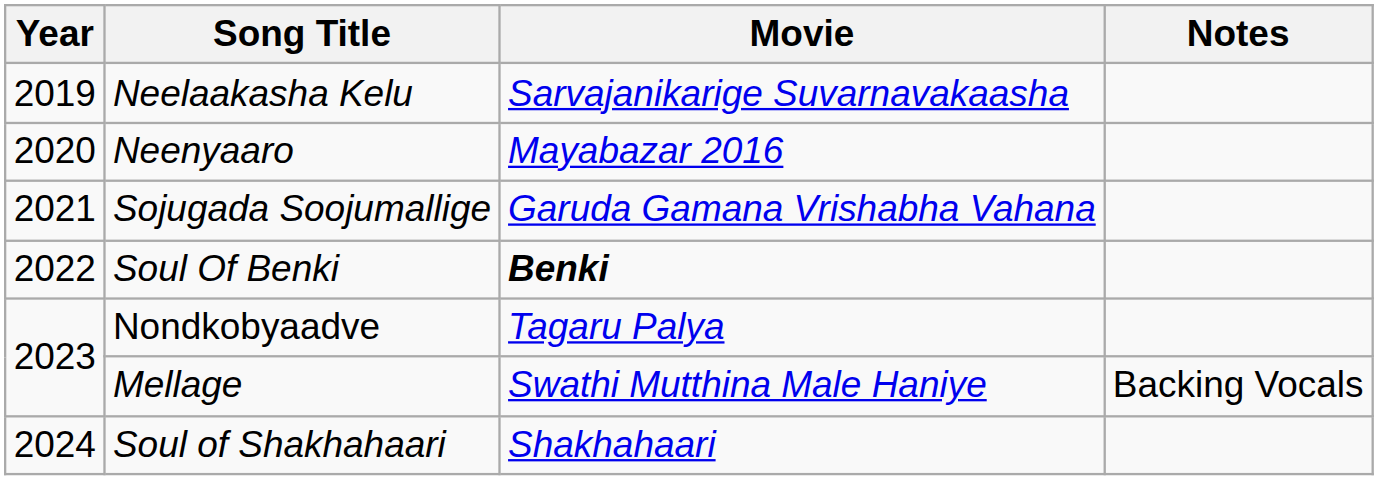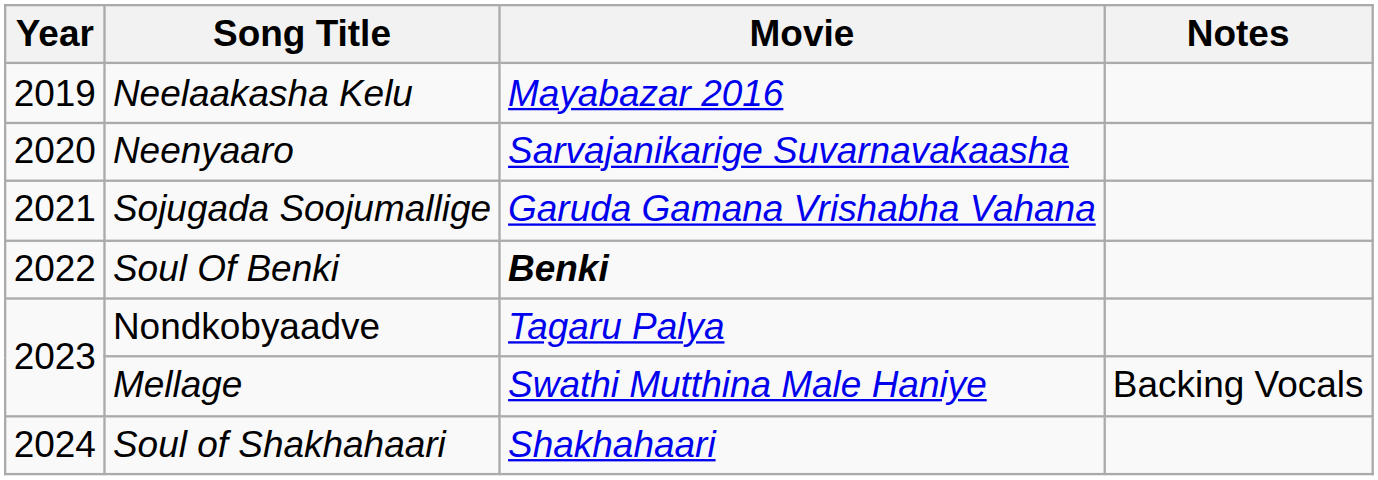 <table class="wikitable">
 <tr>
 <th>Year</th>
 <th>Song Title</th>
 <th>Movie</th>
 <th>Notes</th>
 </tr>
 <tr>
 <td>2019</td>
 <td><em>Neelaakasha Kelu</em></td>
-<td><em><a href='#'>Sarvajanikarige Suvarnavakaasha</a></em></td>
+<td><em><a href='#'>Mayabazar 2016</a></em></td>
 <td></td>
 </tr>
 <tr>
 <td>2020</td>
 <td><em>Neenyaaro</em></td>
-<td><em><a href='#'>Mayabazar 2016</a></em></td>
+<td><em><a href='#'>Sarvajanikarige Suvarnavakaasha</a></em></td>
 <td></td>
 </tr>
 <tr>
 <td>2021</td>
 <td><em>Sojugada Soojumallige</em></td>
 <td><em><a href='#'>Garuda Gamana Vrishabha Vahana</a></em></td>
 <td></td>
 </tr>
 <tr>
 <td>2022</td>
 <td><em>Soul Of Benki</em></td>
 <td><strong><em>Benki</em></strong></td>
 <td></td>
 </tr>
 <tr>
 <td rowspan="2">2023</td>
 <td>Nondkobyaadve</td>
 <td><em><a href='#'>Tagaru Palya</a></em></td>
 <td></td>
 </tr>
 <tr>
 <td><em>Mellage</em></td>
 <td><em><a href='#'>Swathi Mutthina Male Haniye</a></em></td>
 <td>Backing Vocals</td>
 </tr>
 <tr>
 <td>2024</td>
 <td><em>Soul of Shakhahaari</em></td>
 <td><em><a href='#'>Shakhahaari</a></em></td>
 <td></td>
 </tr>
 </table>
